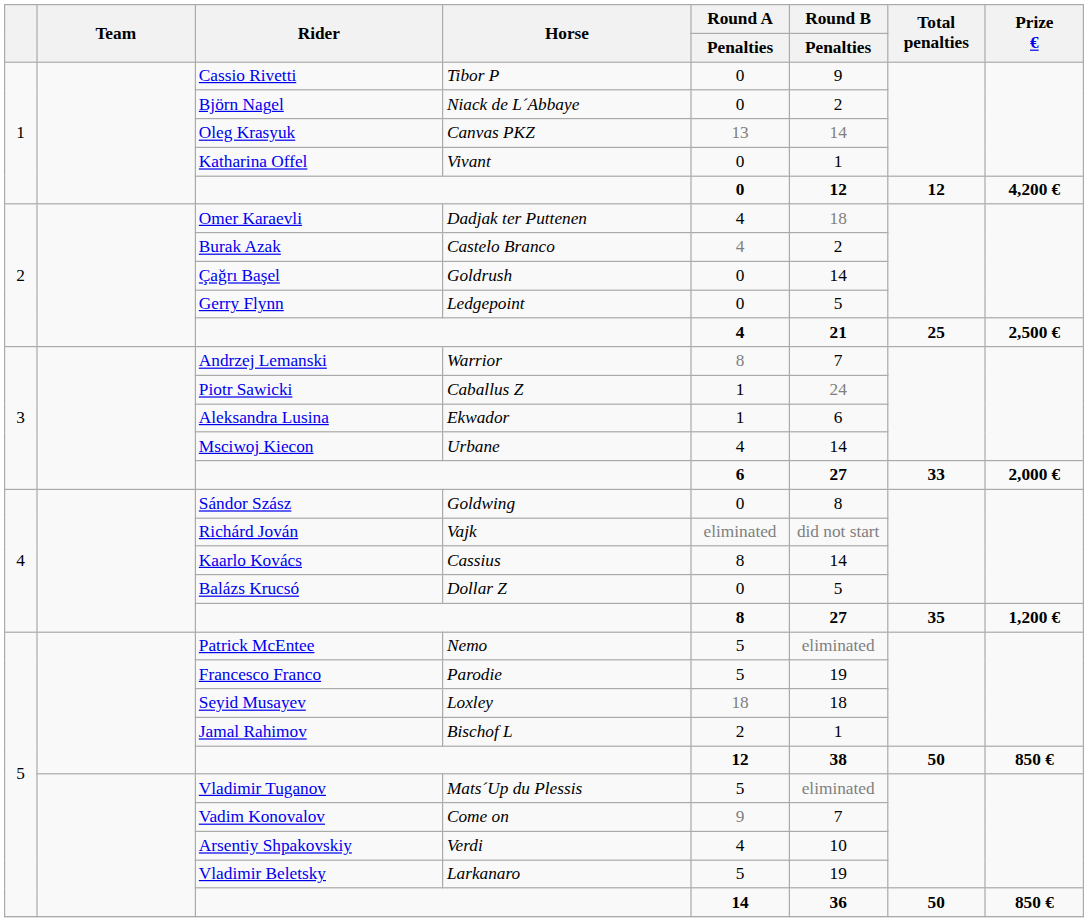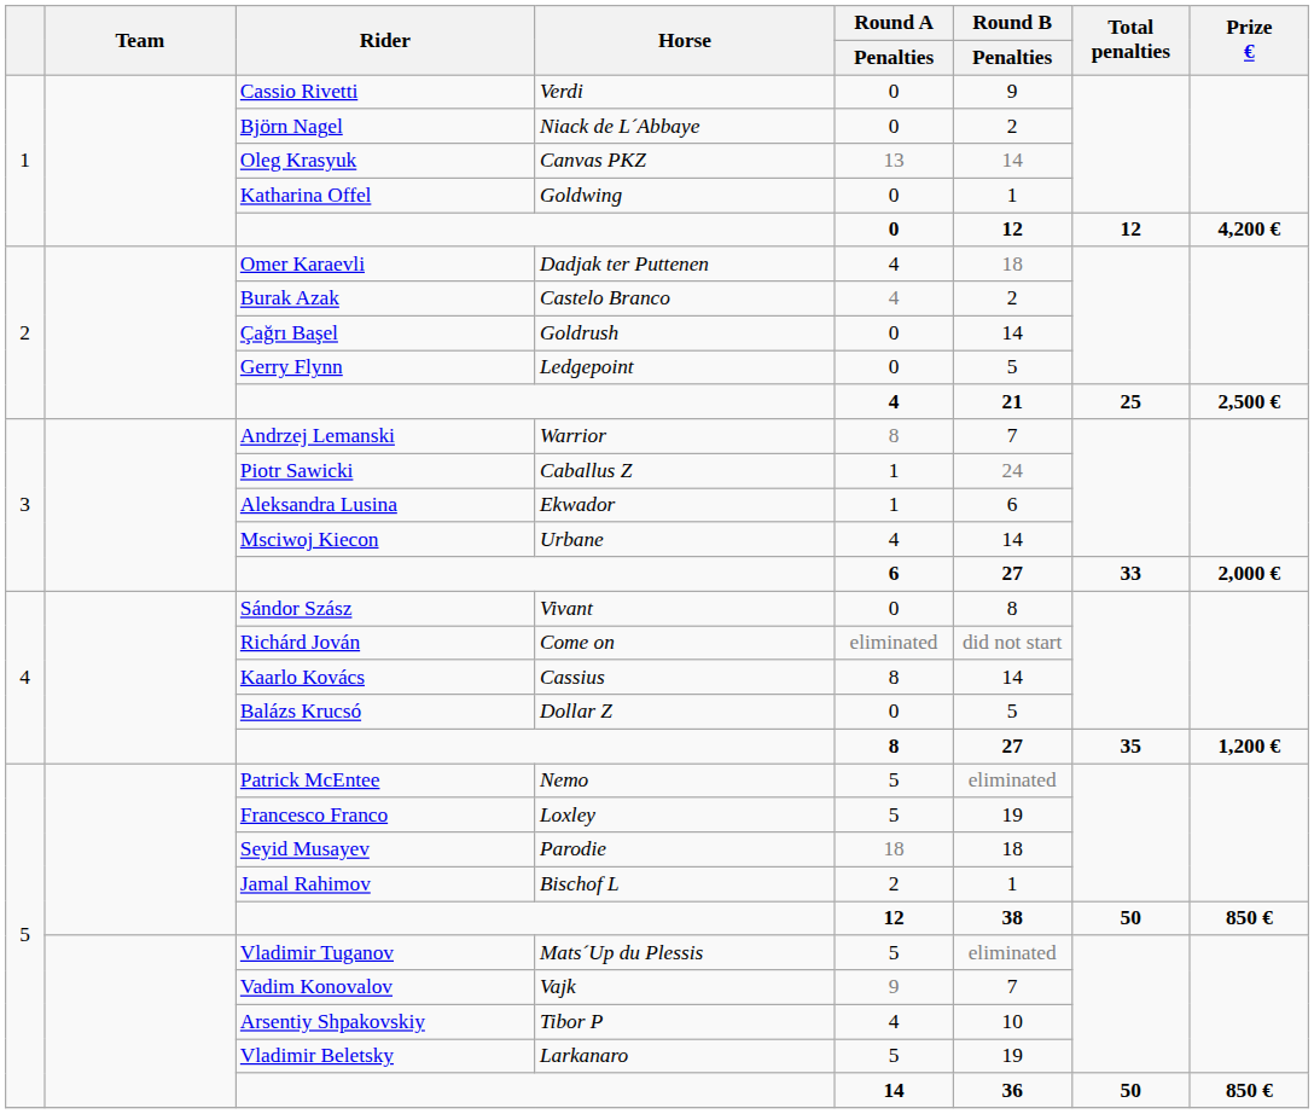 <table class="wikitable" style="font-size: 90%">
 <tr>
 <th rowspan=2 width=20></th>
 <th rowspan=2 width=125>Team</th>
 <th rowspan=2 width=200>Rider</th>
 <th rowspan=2 width=200>Horse</th>
 <th>Round A</th>
 <th>Round B</th>
 <th rowspan=2 width=75>Total penalties</th>
 <th rowspan=2 width=75>Prize<br><a href='#'>€</a></th>
 </tr>
 <tr>
 <th width=75>Penalties</th>
 <th width=75>Penalties</th>
 </tr>
 <tr>
 <td rowspan=5 align=center>1</td>
 <td rowspan=5></td>
 <td><a href='#'>Cassio Rivetti</a></td>
-<td><em>Tibor P</em></td>
+<td><em>Verdi</em></td>
 <td align=center>0</td>
 <td align=center>9</td>
 <td rowspan=4></td>
 <td rowspan=4></td>
 </tr>
 <tr>
 <td><a href='#'>Björn Nagel</a></td>
 <td><em>Niack de L´Abbaye</em></td>
 <td align=center>0</td>
 <td align=center>2</td>
 </tr>
 <tr>
 <td><a href='#'>Oleg Krasyuk</a></td>
 <td><em>Canvas PKZ</em></td>
 <td align=center style=color:gray>13</td>
 <td align=center style=color:gray>14</td>
 </tr>
 <tr>
 <td><a href='#'>Katharina Offel</a></td>
-<td><em>Vivant</em></td>
+<td><em>Goldwing</em></td>
 <td align=center>0</td>
 <td align=center>1</td>
 </tr>
 <tr>
 <td colspan=2></td>
 <td align=center><strong>0</strong></td>
 <td align=center><strong>12</strong></td>
 <td align=center><strong>12</strong></td>
 <td align=center><strong>4,200 €</strong></td>
 </tr>
 <tr>
 <td rowspan=5 align=center>2</td>
 <td rowspan=5></td>
 <td><a href='#'>Omer Karaevli</a></td>
 <td><em>Dadjak ter Puttenen</em></td>
 <td align=center>4</td>
 <td align=center style=color:gray>18</td>
 <td rowspan=4></td>
 <td rowspan=4></td>
 </tr>
 <tr>
 <td><a href='#'>Burak Azak</a></td>
 <td><em>Castelo Branco</em></td>
 <td align=center style=color:gray>4</td>
 <td align=center>2</td>
 </tr>
 <tr>
 <td><a href='#'>Çağrı Başel</a></td>
 <td><em>Goldrush</em></td>
 <td align=center>0</td>
 <td align=center>14</td>
 </tr>
 <tr>
 <td><a href='#'>Gerry Flynn</a></td>
 <td><em>Ledgepoint</em></td>
 <td align=center>0</td>
 <td align=center>5</td>
 </tr>
 <tr>
 <td colspan=2></td>
 <td align=center><strong>4</strong></td>
 <td align=center><strong>21</strong></td>
 <td align=center><strong>25</strong></td>
 <td align=center><strong>2,500 €</strong></td>
 </tr>
 <tr>
 <td rowspan=5 align=center>3</td>
 <td rowspan=5></td>
 <td><a href='#'>Andrzej Lemanski</a></td>
 <td><em>Warrior</em></td>
 <td align=center style=color:gray>8</td>
 <td align=center>7</td>
 <td rowspan=4></td>
 <td rowspan=4></td>
 </tr>
 <tr>
 <td><a href='#'>Piotr Sawicki</a></td>
 <td><em>Caballus Z</em></td>
 <td align=center>1</td>
 <td align=center style=color:gray>24</td>
 </tr>
 <tr>
 <td><a href='#'>Aleksandra Lusina</a></td>
 <td><em>Ekwador</em></td>
 <td align=center>1</td>
 <td align=center>6</td>
 </tr>
 <tr>
 <td><a href='#'>Msciwoj Kiecon</a></td>
 <td><em>Urbane</em></td>
 <td align=center>4</td>
 <td align=center>14</td>
 </tr>
 <tr>
 <td colspan=2></td>
 <td align=center><strong>6</strong></td>
 <td align=center><strong>27</strong></td>
 <td align=center><strong>33</strong></td>
 <td align=center><strong>2,000 €</strong></td>
 </tr>
 <tr>
 <td rowspan=5 align=center>4</td>
 <td rowspan=5></td>
 <td><a href='#'>Sándor Szász</a></td>
-<td><em>Goldwing</em></td>
+<td><em>Vivant</em></td>
 <td align=center>0</td>
 <td align=center>8</td>
 <td rowspan=4></td>
 <td rowspan=4></td>
 </tr>
 <tr>
 <td><a href='#'>Richárd Jován</a></td>
-<td><em>Vajk</em></td>
+<td><em>Come on</em></td>
 <td align=center style=color:gray>eliminated</td>
 <td align=center style=color:gray>did not start</td>
 </tr>
 <tr>
 <td><a href='#'>Kaarlo Kovács</a></td>
 <td><em>Cassius</em></td>
 <td align=center>8</td>
 <td align=center>14</td>
 </tr>
 <tr>
 <td><a href='#'>Balázs Krucsó</a></td>
 <td><em>Dollar Z</em></td>
 <td align=center>0</td>
 <td align=center>5</td>
 </tr>
 <tr>
 <td colspan=2></td>
 <td align=center><strong>8</strong></td>
 <td align=center><strong>27</strong></td>
 <td align=center><strong>35</strong></td>
 <td align=center><strong>1,200 €</strong></td>
 </tr>
 <tr>
 <td rowspan=10 align=center>5</td>
 <td rowspan=5></td>
 <td><a href='#'>Patrick McEntee</a></td>
 <td><em>Nemo</em></td>
 <td align=center>5</td>
 <td align=center style=color:gray>eliminated</td>
 <td rowspan=4></td>
 <td rowspan=4></td>
 </tr>
 <tr>
 <td><a href='#'>Francesco Franco</a></td>
-<td><em>Parodie</em></td>
+<td><em>Loxley</em></td>
 <td align=center>5</td>
 <td align=center>19</td>
 </tr>
 <tr>
 <td><a href='#'>Seyid Musayev</a></td>
-<td><em>Loxley</em></td>
+<td><em>Parodie</em></td>
 <td align=center style=color:gray>18</td>
 <td align=center>18</td>
 </tr>
 <tr>
 <td><a href='#'>Jamal Rahimov</a></td>
 <td><em>Bischof L</em></td>
 <td align=center>2</td>
 <td align=center>1</td>
 </tr>
 <tr>
 <td colspan=2></td>
 <td align=center><strong>12</strong></td>
 <td align=center><strong>38</strong></td>
 <td align=center><strong>50</strong></td>
 <td align=center><strong>850 €</strong></td>
 </tr>
 <tr>
 <td rowspan=5></td>
 <td><a href='#'>Vladimir Tuganov</a></td>
 <td><em>Mats´Up du Plessis</em></td>
 <td align=center>5</td>
 <td align=center style=color:gray>eliminated</td>
 <td rowspan=4></td>
 <td rowspan=4></td>
 </tr>
 <tr>
 <td><a href='#'>Vadim Konovalov</a></td>
-<td><em>Come on</em></td>
+<td><em>Vajk</em></td>
 <td align=center style=color:gray>9</td>
 <td align=center>7</td>
 </tr>
 <tr>
 <td><a href='#'>Arsentiy Shpakovskiy</a></td>
-<td><em>Verdi</em></td>
+<td><em>Tibor P</em></td>
 <td align=center>4</td>
 <td align=center>10</td>
 </tr>
 <tr>
 <td><a href='#'>Vladimir Beletsky</a></td>
 <td><em>Larkanaro</em></td>
 <td align=center>5</td>
 <td align=center>19</td>
 </tr>
 <tr>
 <td colspan=2></td>
 <td align=center><strong>14</strong></td>
 <td align=center><strong>36</strong></td>
 <td align=center><strong>50</strong></td>
 <td align=center><strong>850 €</strong></td>
 </tr>
 <tr>
 </tr>
 </table>
